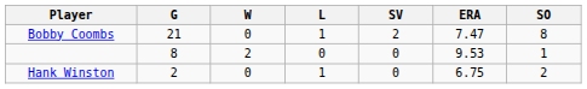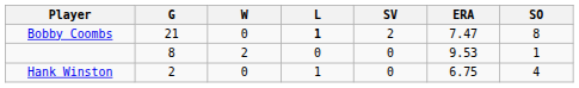 <table class="wikitable sortable">
 <tr>
 <th bgcolor="#DDDDFF" width="16%">Player</th>
 <th bgcolor="#DDDDFF" width="9%">G</th>
 <th bgcolor="#DDDDFF" width="9%">W</th>
 <th bgcolor="#DDDDFF" width="9%">L</th>
 <th bgcolor="#DDDDFF" width="9%">SV</th>
 <th bgcolor="#DDDDFF" width="9%">ERA</th>
 <th bgcolor="#DDDDFF" width="9%">SO</th>
 </tr>
 <tr align="center">
 <td><a href='#'>Bobby Coombs</a></td>
 <td>21</td>
 <td>0</td>
-<td>1</td>
+<td><strong>1</strong></td>
 <td>2</td>
 <td>7.47</td>
 <td>8</td>
 </tr>
 <tr align=center>
 <td></td>
 <td>8</td>
 <td>2</td>
 <td>0</td>
 <td>0</td>
 <td>9.53</td>
 <td>1</td>
 </tr>
 <tr align="center">
 <td><a href='#'>Hank Winston</a></td>
 <td>2</td>
 <td>0</td>
 <td>1</td>
 <td>0</td>
 <td>6.75</td>
-<td>2</td>
+<td>4</td>
 </tr>
 </table>
